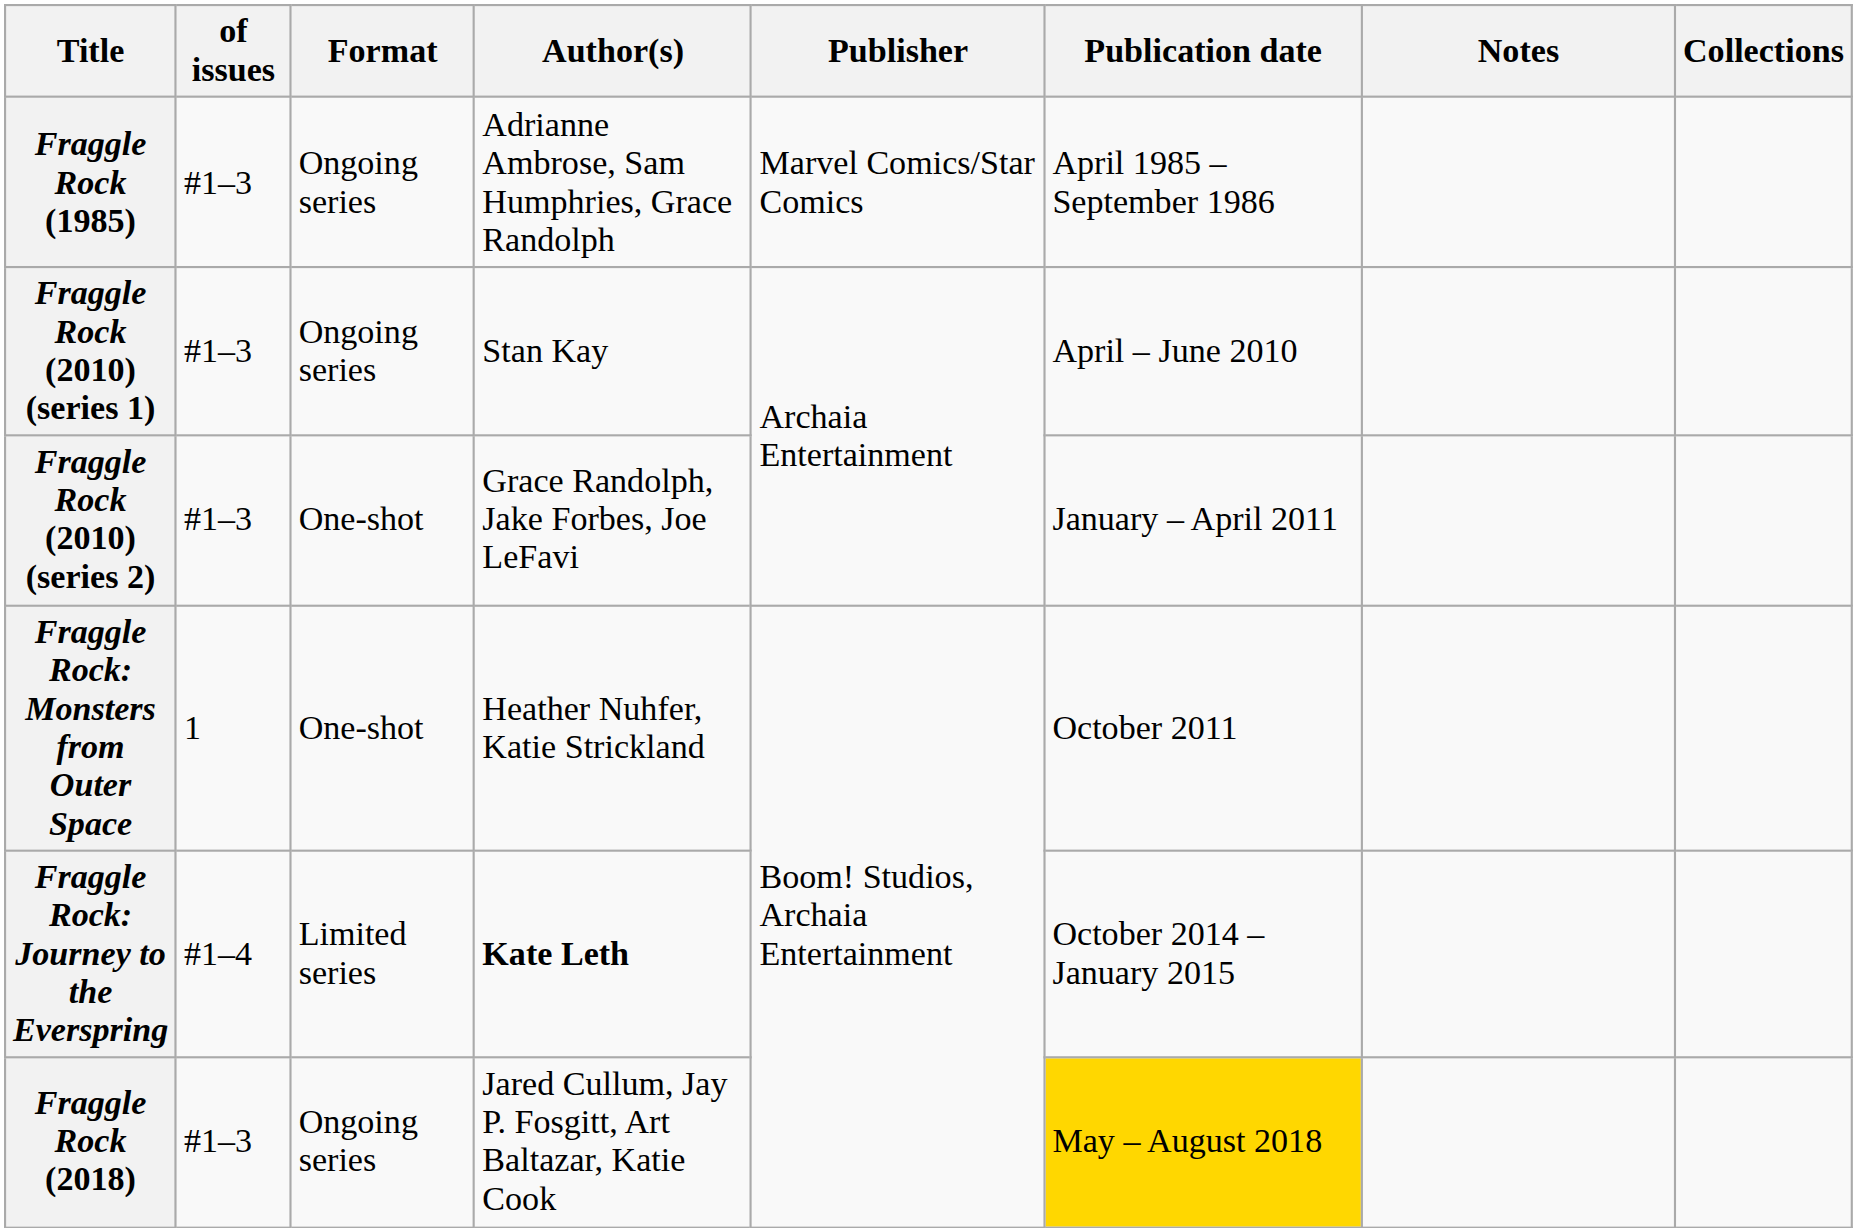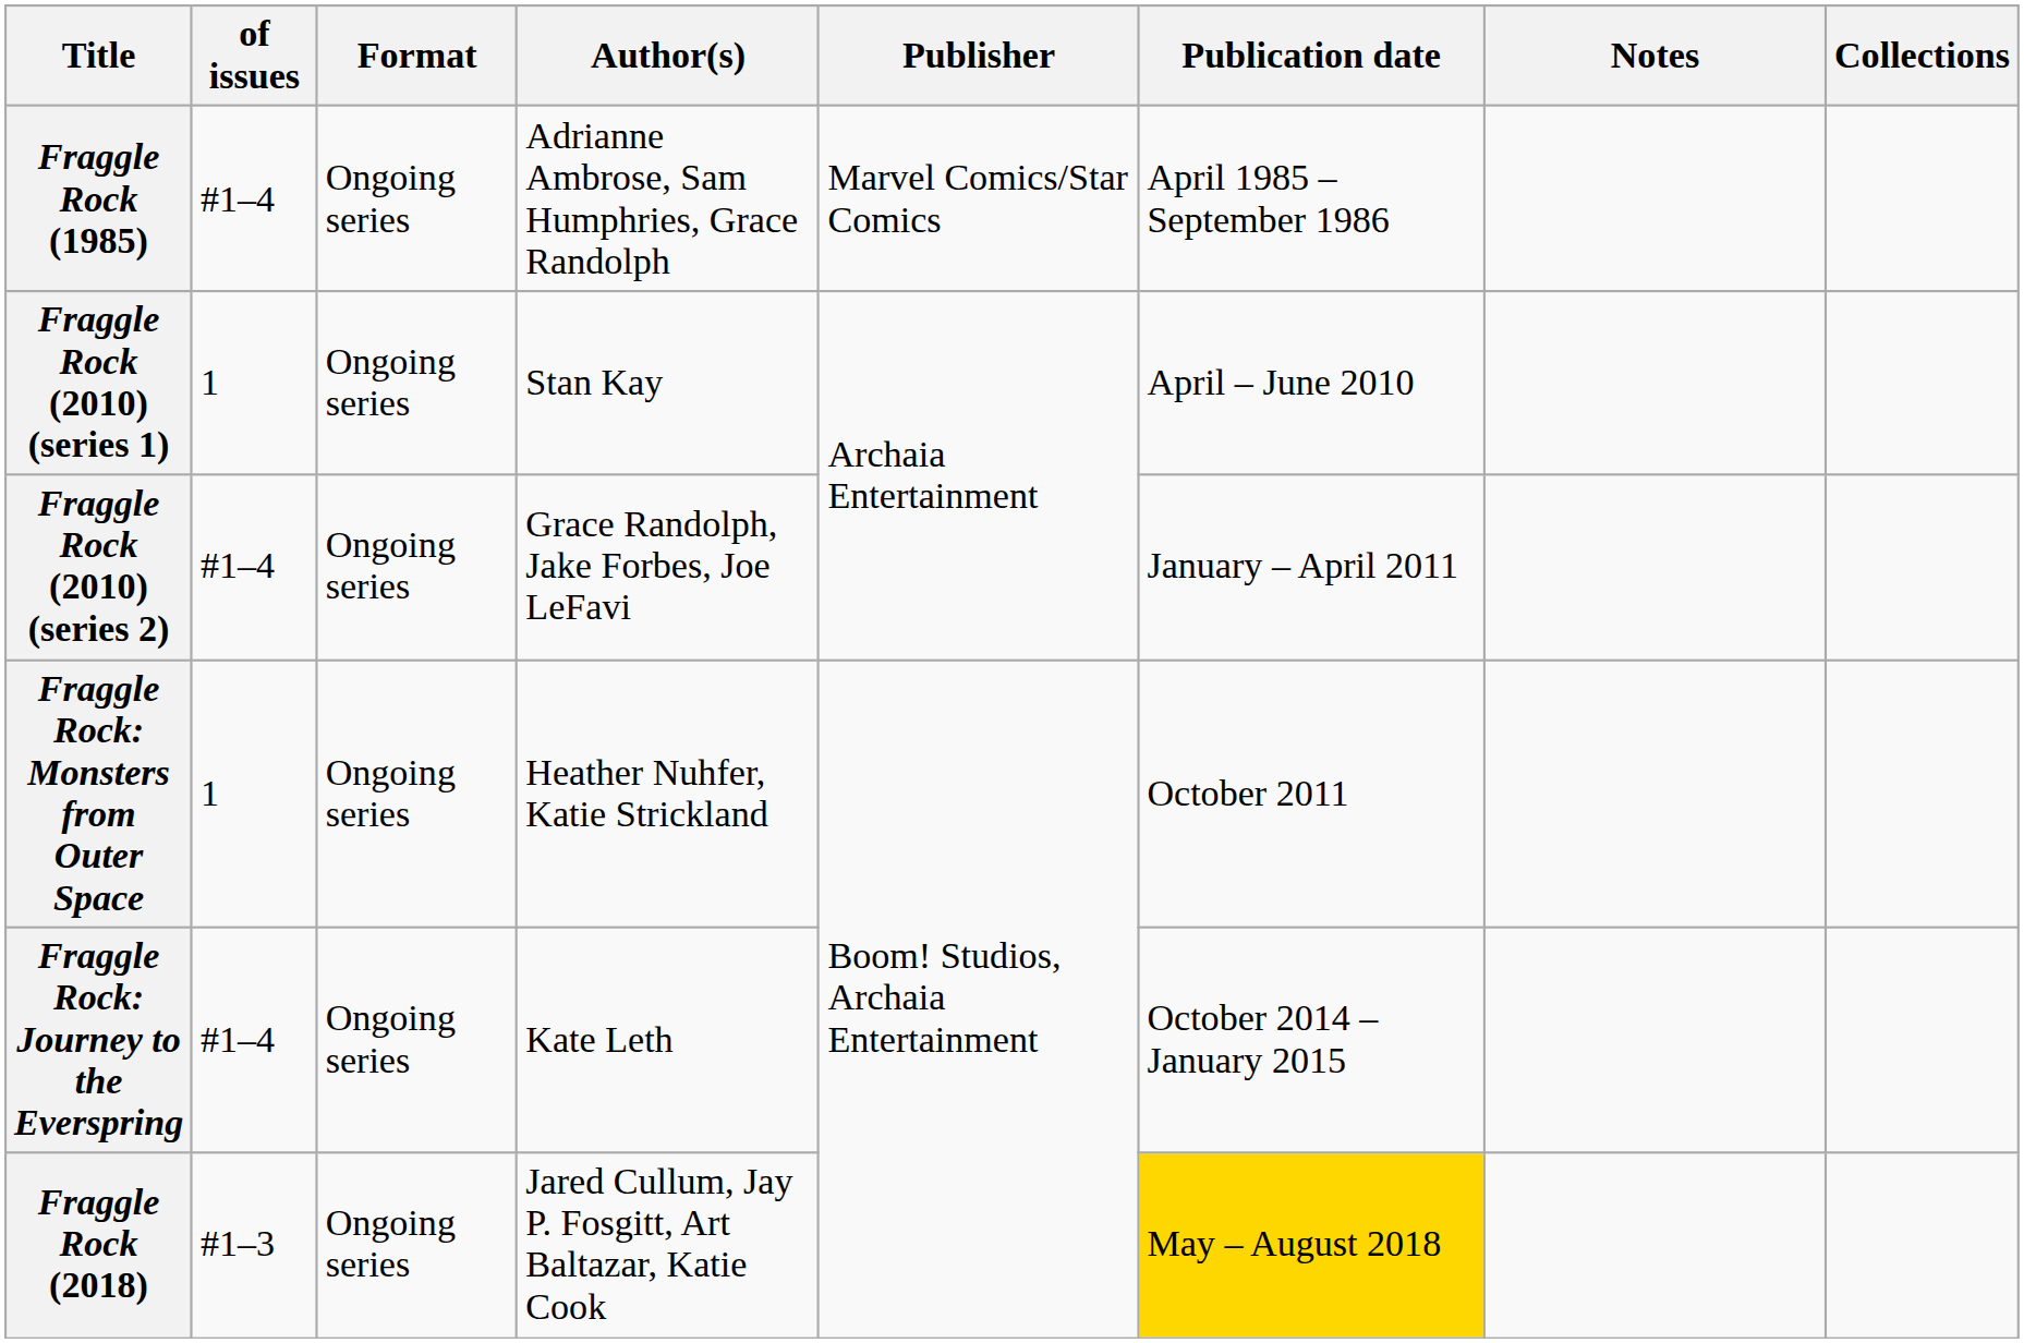 <table class="wikitable">
 <tr>
 <th>Title</th>
 <th style="width:40pt"> of issues</th>
 <th style="width:75pt">Format</th>
 <th style="width:125pt">Author(s)</th>
 <th style="width:125pt">Publisher</th>
 <th style="width:150pt">Publication date</th>
 <th style="width:175pt">Notes</th>
 <th>Collections</th>
 </tr>
 <tr>
 <th><em>Fraggle Rock</em> (1985)</th>
-<td>#1–3</td>
+<td>#1–4</td>
 <td>Ongoing series</td>
 <td>Adrianne Ambrose, Sam Humphries, Grace Randolph</td>
 <td>Marvel Comics/Star Comics</td>
 <td>April 1985 – September 1986</td>
 <td></td>
 <td></td>
 </tr>
 <tr>
 <th><em>Fraggle Rock</em> (2010) (series 1)</th>
-<td>#1–3</td>
+<td>1</td>
 <td>Ongoing series</td>
 <td>Stan Kay</td>
 <td rowspan="2">Archaia Entertainment</td>
 <td>April – June 2010</td>
 <td></td>
 <td></td>
 </tr>
 <tr>
 <th><em>Fraggle Rock</em> (2010) (series 2)</th>
-<td>#1–3</td>
-<td>One-shot</td>
+<td>#1–4</td>
+<td>Ongoing series</td>
 <td>Grace Randolph, Jake Forbes, Joe LeFavi</td>
 <td>January – April 2011</td>
 <td></td>
 <td></td>
 </tr>
 <tr>
 <th><em>Fraggle Rock: Monsters from Outer Space</em></th>
 <td>1</td>
-<td>One-shot</td>
+<td>Ongoing series</td>
 <td>Heather Nuhfer, Katie Strickland</td>
 <td rowspan="3">Boom! Studios, Archaia Entertainment</td>
 <td>October 2011</td>
 <td></td>
 <td></td>
 </tr>
 <tr>
 <th><em>Fraggle Rock: Journey to the Everspring</em></th>
 <td>#1–4</td>
-<td>Limited series</td>
-<td><strong>Kate Leth</strong></td>
+<td>Ongoing series</td>
+<td>Kate Leth</td>
 <td>October 2014 – January 2015</td>
 <td></td>
 <td></td>
 </tr>
 <tr>
 <th><em>Fraggle Rock</em> (2018)</th>
 <td>#1–3</td>
 <td>Ongoing series</td>
 <td>Jared Cullum, Jay P. Fosgitt, Art Baltazar, Katie Cook</td>
 <td style="background: gold;">May – August 2018</td>
 <td></td>
 <td></td>
 </tr>
 </table>
